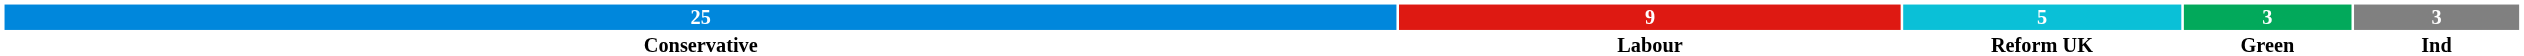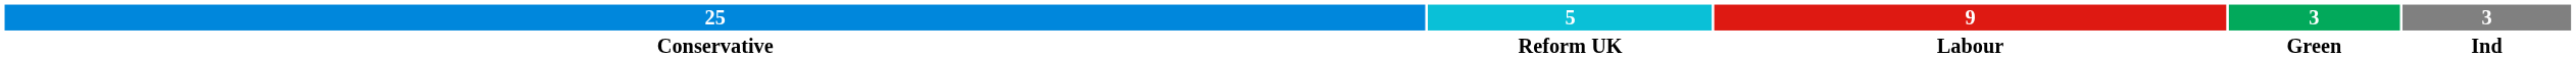 <table style="width:100%; text-align:center;">
 <tr style="color:white;">
 <td style="background:#0087DC; width:55.6%;"><strong>25</strong></td>
+<td style="background:#0AC0D7; width:11.1%;"><strong>5</strong></td>
 <td style="background:#DE1912; width:20%;"><strong>9</strong></td>
-<td style="background:#0AC0D7; width:11.1%;"><strong>5</strong></td>
 <td style="background:#02A95B; width:6.7%;"><strong>3</strong></td>
 <td style="background:grey; width:6.7%;"><strong>3</strong></td>
 </tr>
 <tr>
 <td><span><strong>Conservative</strong></span></td>
+<td><span><strong>Reform UK</strong></span></td>
 <td><span><strong>Labour</strong></span></td>
-<td><span><strong>Reform UK</strong></span></td>
 <td><span><strong>Green</strong></span></td>
 <td><span><strong>Ind</strong></span></td>
 </tr>
 </table>
